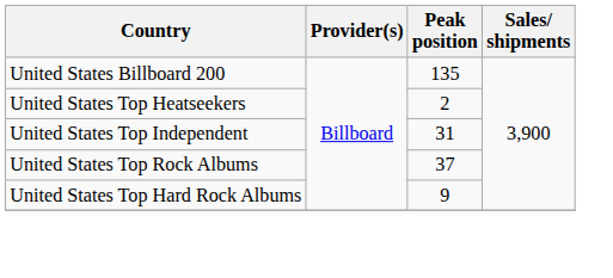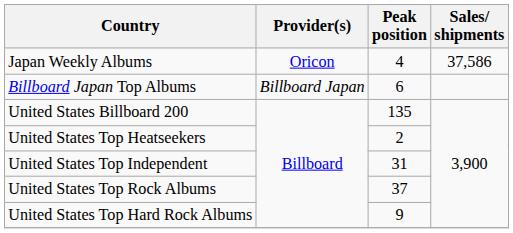 <table class="wikitable">
 <tr>
 <th align="left">Country</th>
 <th align="left">Provider(s)</th>
 <th align="center">Peak<br>position</th>
 <th align="center">Sales/<br>shipments</th>
+</tr>
+<tr>
+<td align="left">Japan Weekly Albums</td>
+<td align="center"><a href='#'>Oricon</a></td>
+<td align="center">4</td>
+<td align="center">37,586</td>
+</tr>
+<tr>
+<td align="left"><em><a href='#'>Billboard</a> Japan</em> Top Albums</td>
+<td align="center"><em>Billboard Japan</em></td>
+<td align="center">6</td>
+<td align="center"></td>
 </tr>
 <tr>
 <td align="left">United States Billboard 200</td>
 <td align="center" rowspan="5"><a href='#'>Billboard</a></td>
 <td align="center">135</td>
 <td align="center" rowspan="5">3,900</td>
 </tr>
 <tr>
 <td align="left">United States Top Heatseekers</td>
 <td align="center">2</td>
 </tr>
 <tr>
 <td align="left">United States Top Independent</td>
 <td align="center">31</td>
 </tr>
 <tr>
 <td align="left">United States Top Rock Albums</td>
 <td align="center">37</td>
 </tr>
 <tr>
 <td align="left">United States Top Hard Rock Albums</td>
 <td align="center">9</td>
 </tr>
 <tr>
 </tr>
 </table>
